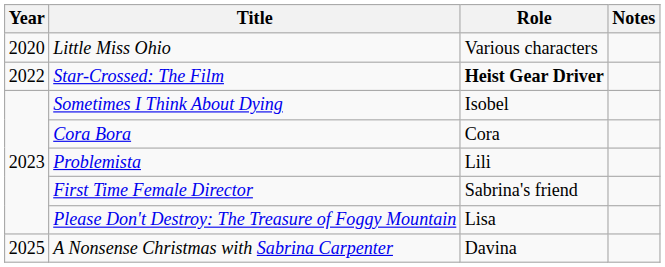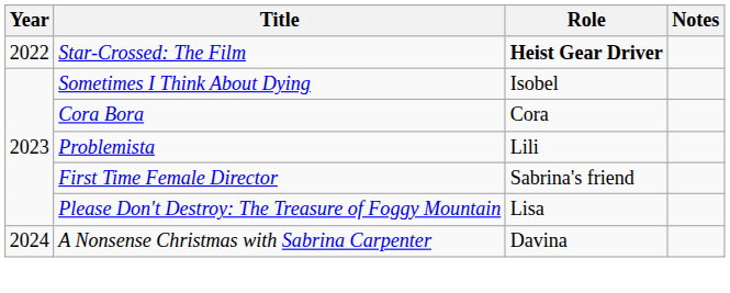 <table class="wikitable">
 <tr>
 <th>Year</th>
 <th>Title</th>
 <th>Role</th>
 <th>Notes</th>
-</tr>
-<tr>
-<td>2020</td>
-<td><em>Little Miss Ohio</em></td>
-<td>Various characters</td>
-<td></td>
 </tr>
 <tr>
 <td>2022</td>
 <td><em><a href='#'>Star-Crossed: The Film</a></em></td>
 <td><strong>Heist Gear Driver</strong></td>
 <td></td>
 </tr>
 <tr>
 <td rowspan="5">2023</td>
 <td><em><a href='#'>Sometimes I Think About Dying</a></em></td>
 <td>Isobel</td>
 <td></td>
 </tr>
 <tr>
 <td><em><a href='#'>Cora Bora</a></em></td>
 <td>Cora</td>
 <td></td>
 </tr>
 <tr>
 <td><em><a href='#'>Problemista</a></em></td>
 <td>Lili</td>
 <td></td>
 </tr>
 <tr>
 <td><em><a href='#'>First Time Female Director</a></em></td>
 <td>Sabrina's friend</td>
 <td></td>
 </tr>
 <tr>
 <td><em><a href='#'>Please Don't Destroy: The Treasure of Foggy Mountain</a></em></td>
 <td>Lisa</td>
 <td></td>
 </tr>
 <tr>
-<td>2025</td>
+<td>2024</td>
 <td><em>A Nonsense Christmas with <a href='#'>Sabrina Carpenter</a></em></td>
 <td>Davina</td>
 <td></td>
 </tr>
 </table>
